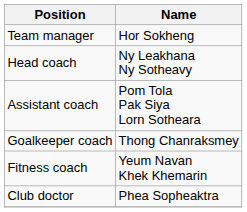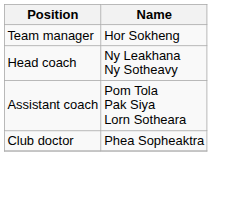 <table class="wikitable">
 <tr>
 <th>Position</th>
 <th>Name</th>
 </tr>
 <tr>
 <td>Team manager</td>
 <td> Hor Sokheng</td>
 </tr>
 <tr>
 <td>Head coach</td>
 <td> Ny Leakhana<br> Ny Sotheavy</td>
 </tr>
 <tr>
 <td>Assistant coach</td>
 <td>  Pom Tola<br> Pak Siya<br> Lorn Sotheara</td>
 </tr>
 <tr>
-<td>Goalkeeper coach</td>
-<td> Thong Chanraksmey</td>
-</tr>
-<tr>
-<td>Fitness coach</td>
-<td> Yeum Navan<br> Khek Khemarin</td>
-</tr>
-<tr>
 <td>Club doctor</td>
 <td> Phea Sopheaktra</td>
 </tr>
 <tr>
 </tr>
 </table>
